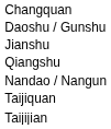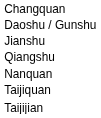 <table>
 <tr>
 <td>Changquan</td>
 <td></td>
 <td></td>
 <td></td>
 </tr>
 <tr>
 <td>Daoshu / Gunshu</td>
 <td></td>
 <td></td>
 <td></td>
 </tr>
 <tr>
 <td>Jianshu</td>
 <td></td>
 <td></td>
 <td></td>
 </tr>
 <tr>
 <td>Qiangshu</td>
 <td></td>
 <td></td>
 <td></td>
 </tr>
 <tr>
-<td>Nandao / Nangun</td>
+<td>Nanquan</td>
 <td></td>
 <td></td>
 <td></td>
 </tr>
 <tr>
 <td>Taijiquan</td>
 <td></td>
 <td></td>
 <td></td>
 </tr>
 <tr>
 </tr>
 <tr>
 <td>Taijijian</td>
 <td></td>
 <td></td>
 <td></td>
 </tr>
 </table>
